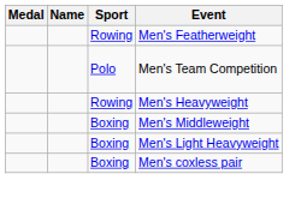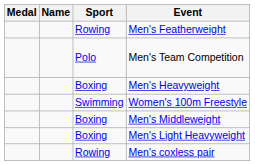 <table class="wikitable sortable" style="font-size:90%">
 <tr>
 <th>Medal</th>
 <th>Name</th>
 <th>Sport</th>
 <th>Event</th>
 </tr>
 <tr>
 <td></td>
 <td></td>
 <td><a href='#'>Rowing</a></td>
 <td><a href='#'>Men's Featherweight</a></td>
 </tr>
 <tr>
 <td></td>
 <td><br><br><br></td>
 <td><a href='#'>Polo</a></td>
 <td>Men's Team Competition</td>
 </tr>
 <tr>
 <td></td>
 <td></td>
-<td><a href='#'>Rowing</a></td>
+<td><a href='#'>Boxing</a></td>
 <td><a href='#'>Men's Heavyweight</a></td>
+</tr>
+<tr>
+<td></td>
+<td></td>
+<td><a href='#'>Swimming</a></td>
+<td><a href='#'>Women's 100m Freestyle</a></td>
 </tr>
 <tr>
 <td></td>
 <td></td>
 <td><a href='#'>Boxing</a></td>
 <td><a href='#'>Men's Middleweight</a></td>
 </tr>
 <tr>
 <td></td>
 <td></td>
 <td><a href='#'>Boxing</a></td>
 <td><a href='#'>Men's Light Heavyweight</a></td>
 </tr>
 <tr>
 <td></td>
 <td><br></td>
-<td><a href='#'>Boxing</a></td>
+<td><a href='#'>Rowing</a></td>
 <td><a href='#'>Men's coxless pair</a></td>
 </tr>
 </table>
